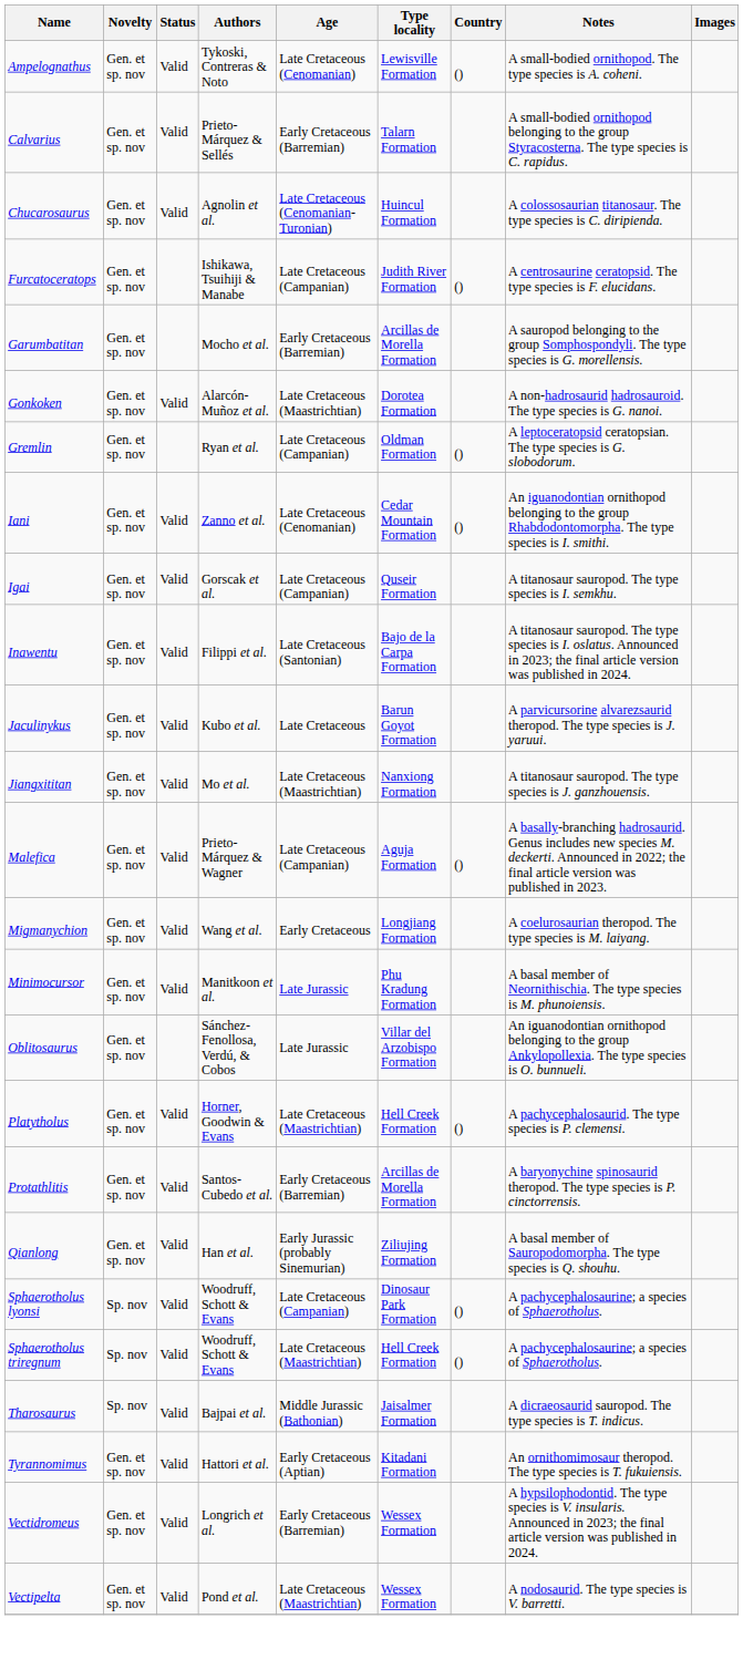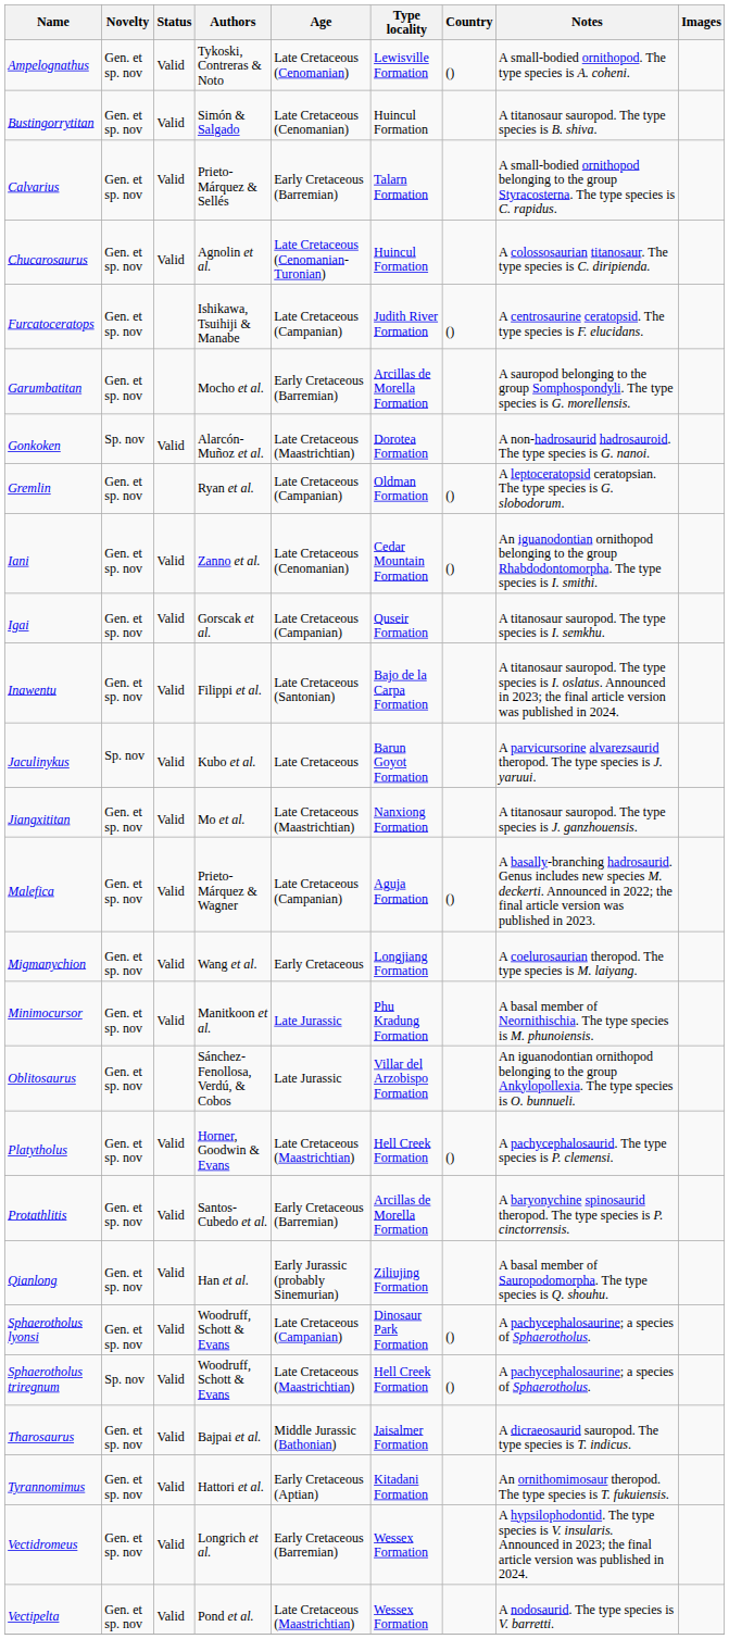 <table class="wikitable sortable" width="100%" align="center">
 <tr>
 <th>Name</th>
 <th>Novelty</th>
 <th>Status</th>
 <th>Authors</th>
 <th>Age</th>
 <th>Type locality</th>
 <th>Country</th>
 <th>Notes</th>
 <th>Images</th>
 </tr>
 <tr>
 <td><em><a href='#'>Ampelognathus</a></em></td>
 <td>Gen. et sp. nov</td>
 <td>Valid</td>
 <td>Tykoski, Contreras & Noto</td>
 <td>Late Cretaceous (<a href='#'>Cenomanian</a>)</td>
 <td><a href='#'>Lewisville Formation</a></td>
 <td><br>()</td>
 <td>A small-bodied <a href='#'>ornithopod</a>. The type species is <em>A. coheni</em>.</td>
+<td></td>
+</tr>
+<tr>
+<td><br><em><a href='#'>Bustingorrytitan</a></em></td>
+<td><br>Gen. et sp. nov</td>
+<td><br>Valid</td>
+<td><br>Simón & <a href='#'>Salgado</a></td>
+<td><br>Late Cretaceous (Cenomanian)</td>
+<td><br>Huincul Formation</td>
+<td><br></td>
+<td><br>A titanosaur sauropod. The type species is <em>B. shiva</em>.</td>
 <td></td>
 </tr>
 <tr>
 <td><br><em><a href='#'>Calvarius</a></em></td>
 <td><br>Gen. et sp. nov</td>
 <td>Valid</td>
 <td><br>Prieto-Márquez & Sellés</td>
 <td><br>Early Cretaceous (Barremian)</td>
 <td><br><a href='#'>Talarn Formation</a></td>
 <td><br></td>
 <td><br>A small-bodied <a href='#'>ornithopod</a> belonging to the group <a href='#'>Styracosterna</a>. The type species is <em>C. rapidus</em>.</td>
 <td><br></td>
 </tr>
 <tr>
 <td><br><em><a href='#'>Chucarosaurus</a></em></td>
 <td><br>Gen. et sp. nov</td>
 <td><br>Valid</td>
 <td><br>Agnolin <em>et al.</em></td>
 <td><br><a href='#'>Late Cretaceous</a> (<a href='#'>Cenomanian</a>-<a href='#'>Turonian</a>)</td>
 <td><br><a href='#'>Huincul Formation</a></td>
 <td><br></td>
 <td><br>A <a href='#'>colossosaurian</a> <a href='#'>titanosaur</a>. The type species is <em>C. diripienda.</em></td>
 <td><br></td>
 </tr>
 <tr>
 <td><br><em><a href='#'>Furcatoceratops</a></em></td>
 <td><br>Gen. et sp. nov</td>
 <td></td>
 <td><br>Ishikawa, Tsuihiji & Manabe</td>
 <td><br>Late Cretaceous (Campanian)</td>
 <td><br><a href='#'>Judith River Formation</a></td>
 <td><br><br>()</td>
 <td><br>A <a href='#'>centrosaurine</a> <a href='#'>ceratopsid</a>. The type species is <em>F. elucidans</em>.</td>
 <td></td>
 </tr>
 <tr>
 <td><br><em><a href='#'>Garumbatitan</a></em></td>
 <td><br>Gen. et sp. nov</td>
 <td></td>
 <td><br>Mocho <em>et al.</em></td>
 <td><br>Early Cretaceous (Barremian)</td>
 <td><br><a href='#'>Arcillas de Morella Formation</a></td>
 <td><br></td>
 <td><br>A sauropod belonging to the group <a href='#'>Somphospondyli</a>. The type species is <em>G. morellensis</em>.</td>
 <td></td>
 </tr>
 <tr>
 <td><br><em><a href='#'>Gonkoken</a></em></td>
-<td><br>Gen. et sp. nov</td>
+<td>Sp. nov</td>
 <td><br>Valid</td>
 <td><br>Alarcón-Muñoz <em>et al.</em></td>
 <td><br>Late Cretaceous (Maastrichtian)</td>
 <td><br><a href='#'>Dorotea Formation</a></td>
 <td><br></td>
 <td><br>A non-<a href='#'>hadrosaurid</a> <a href='#'>hadrosauroid</a>. The type species is <em>G. nanoi</em>.</td>
 <td><br></td>
 </tr>
 <tr>
 <td><em><a href='#'>Gremlin</a></em></td>
 <td>Gen. et sp. nov</td>
 <td></td>
 <td>Ryan <em>et al.</em></td>
 <td>Late Cretaceous (Campanian)</td>
 <td><a href='#'>Oldman Formation</a></td>
 <td><br>()</td>
 <td>A <a href='#'>leptoceratopsid</a> ceratopsian. The type species is <em>G. slobodorum</em>.</td>
 <td><br></td>
 </tr>
 <tr>
 <td><br><em><a href='#'>Iani</a></em></td>
 <td><br>Gen. et sp. nov</td>
 <td><br>Valid</td>
 <td><br><a href='#'>Zanno</a> <em>et al.</em></td>
 <td><br>Late Cretaceous (Cenomanian)</td>
 <td><br><a href='#'>Cedar Mountain Formation</a></td>
 <td><br><br>()</td>
 <td><br>An <a href='#'>iguanodontian</a> ornithopod belonging to the group <a href='#'>Rhabdodontomorpha</a>. The type species is <em>I. smithi</em>.</td>
 <td><br></td>
 </tr>
 <tr>
 <td><br><em><a href='#'>Igai</a></em></td>
 <td><br>Gen. et sp. nov</td>
 <td>Valid</td>
 <td><br>Gorscak <em>et al.</em></td>
 <td><br>Late Cretaceous (Campanian)</td>
 <td><br><a href='#'>Quseir Formation</a></td>
 <td><br></td>
 <td><br>A titanosaur sauropod. The type species is <em>I. semkhu</em>.</td>
 <td></td>
 </tr>
 <tr>
 <td><br><em><a href='#'>Inawentu</a></em></td>
 <td><br>Gen. et sp. nov</td>
 <td><br>Valid</td>
 <td><br>Filippi <em>et al.</em></td>
 <td><br>Late Cretaceous (Santonian)</td>
 <td><br><a href='#'>Bajo de la Carpa Formation</a></td>
 <td><br></td>
 <td><br>A titanosaur sauropod. The type species is <em>I. oslatus</em>. Announced in 2023; the final article version was published in 2024.</td>
 <td></td>
 </tr>
 <tr>
 <td><br><em><a href='#'>Jaculinykus</a></em></td>
-<td><br>Gen. et sp. nov</td>
+<td>Sp. nov</td>
 <td><br>Valid</td>
 <td><br>Kubo <em>et al.</em></td>
 <td><br>Late Cretaceous</td>
 <td><br><a href='#'>Barun Goyot Formation</a></td>
 <td><br></td>
 <td><br>A <a href='#'>parvicursorine</a> <a href='#'>alvarezsaurid</a> theropod. The type species is <em>J. yaruui</em>.</td>
 <td><br></td>
 </tr>
 <tr>
 <td><br><em><a href='#'>Jiangxititan</a></em></td>
 <td><br>Gen. et sp. nov</td>
 <td><br>Valid</td>
 <td><br>Mo <em>et al.</em></td>
 <td><br>Late Cretaceous (Maastrichtian)</td>
 <td><br><a href='#'>Nanxiong Formation</a></td>
 <td><br></td>
 <td><br>A titanosaur sauropod. The type species is <em>J. ganzhouensis</em>.</td>
 <td><br></td>
 </tr>
 <tr>
 <td><br><em><a href='#'>Malefica</a></em></td>
 <td><br>Gen. et sp. nov</td>
 <td><br>Valid</td>
 <td><br>Prieto-Márquez & Wagner</td>
 <td><br>Late Cretaceous (Campanian)</td>
 <td><br><a href='#'>Aguja Formation</a></td>
 <td><br><br>()</td>
 <td><br>A <a href='#'>basally</a>-branching <a href='#'>hadrosaurid</a>. Genus includes new species <em>M. deckerti</em>. Announced in 2022; the final article version was published in 2023.</td>
 <td><br></td>
 </tr>
 <tr>
 <td><br><em><a href='#'>Migmanychion</a></em></td>
 <td><br>Gen. et sp. nov</td>
 <td><br>Valid</td>
 <td><br>Wang <em>et al</em>.</td>
 <td><br>Early Cretaceous</td>
 <td><br><a href='#'>Longjiang Formation</a></td>
 <td><br></td>
 <td><br>A <a href='#'>coelurosaurian</a> theropod. The type species is <em>M. laiyang</em>.</td>
 <td><br></td>
 </tr>
 <tr>
 <td><em><a href='#'>Minimocursor</a></em></td>
 <td><br>Gen. et sp. nov</td>
 <td><br>Valid</td>
 <td><br>Manitkoon <em>et al.</em></td>
 <td><br><a href='#'>Late Jurassic</a></td>
 <td><br><a href='#'>Phu Kradung Formation</a></td>
 <td><br></td>
 <td><br>A basal member of <a href='#'>Neornithischia</a>. The type species is <em>M. phunoiensis</em>.</td>
 <td></td>
 </tr>
 <tr>
 <td><em><a href='#'>Oblitosaurus</a></em></td>
 <td>Gen. et sp. nov</td>
 <td></td>
 <td>Sánchez-Fenollosa, Verdú, & Cobos</td>
 <td>Late Jurassic</td>
 <td><a href='#'>Villar del Arzobispo Formation</a></td>
 <td></td>
 <td>An iguanodontian ornithopod belonging to the group <a href='#'>Ankylopollexia</a>. The type species is <em>O. bunnueli.</em></td>
 <td><br></td>
 </tr>
 <tr>
 <td><br><em><a href='#'>Platytholus</a></em></td>
 <td><br>Gen. et sp. nov</td>
 <td>Valid</td>
 <td><br><a href='#'>Horner</a>, Goodwin & <a href='#'>Evans</a></td>
 <td><br>Late Cretaceous (<a href='#'>Maastrichtian</a>)</td>
 <td><br><a href='#'>Hell Creek Formation</a></td>
 <td><br><br>()</td>
 <td><br>A <a href='#'>pachycephalosaurid</a>. The type species is <em>P. clemensi</em>.</td>
 <td></td>
 </tr>
 <tr>
 <td><br><em><a href='#'>Protathlitis</a></em></td>
 <td><br>Gen. et sp. nov</td>
 <td><br>Valid</td>
 <td><br>Santos-Cubedo <em>et al.</em></td>
 <td><br>Early Cretaceous (Barremian)</td>
 <td><br><a href='#'>Arcillas de Morella Formation</a></td>
 <td><br></td>
 <td><br>A <a href='#'>baryonychine</a> <a href='#'>spinosaurid</a> theropod. The type species is <em>P. cinctorrensis</em>.</td>
 <td><br></td>
 </tr>
 <tr>
 <td><br><em><a href='#'>Qianlong</a></em></td>
 <td><br>Gen. et sp. nov</td>
 <td>Valid</td>
 <td><br>Han <em>et al.</em></td>
 <td><br>Early Jurassic (probably Sinemurian)</td>
 <td><br><a href='#'>Ziliujing Formation</a></td>
 <td><br></td>
 <td><br>A basal member of <a href='#'>Sauropodomorpha</a>. The type species is <em>Q. shouhu</em>.</td>
 <td></td>
 </tr>
 <tr>
 <td><em><a href='#'>Sphaerotholus lyonsi</a></em></td>
-<td>Sp. nov</td>
+<td><br>Gen. et sp. nov</td>
 <td>Valid</td>
 <td>Woodruff, Schott & <a href='#'>Evans</a></td>
 <td>Late Cretaceous (<a href='#'>Campanian</a>)</td>
 <td><a href='#'>Dinosaur Park Formation</a></td>
 <td><br>()</td>
 <td>A <a href='#'>pachycephalosaurine</a>; a species of <em><a href='#'>Sphaerotholus</a>.</em></td>
 <td></td>
 </tr>
 <tr>
 <td><em><a href='#'>Sphaerotholus triregnum</a></em></td>
 <td>Sp. nov</td>
 <td>Valid</td>
 <td>Woodruff, Schott & <a href='#'>Evans</a></td>
 <td>Late Cretaceous (<a href='#'>Maastrichtian</a>)</td>
 <td><a href='#'>Hell Creek Formation</a></td>
 <td><br>()</td>
 <td>A <a href='#'>pachycephalosaurine</a>; a species of <em><a href='#'>Sphaerotholus</a>.</em></td>
 <td></td>
 </tr>
 <tr>
 <td><br><em><a href='#'>Tharosaurus</a></em></td>
-<td>Sp. nov</td>
+<td><br>Gen. et sp. nov</td>
 <td><br>Valid</td>
 <td><br>Bajpai <em>et al.</em></td>
 <td><br>Middle Jurassic (<a href='#'>Bathonian</a>)</td>
 <td><br><a href='#'>Jaisalmer Formation</a></td>
 <td><br></td>
 <td><br>A <a href='#'>dicraeosaurid</a> sauropod. The type species is <em>T. indicus</em>.</td>
 <td><br></td>
 </tr>
 <tr>
 <td><br><em><a href='#'>Tyrannomimus</a></em></td>
 <td><br>Gen. et sp. nov</td>
 <td><br>Valid</td>
 <td><br>Hattori <em>et al.</em></td>
 <td><br>Early Cretaceous (Aptian)</td>
 <td><br><a href='#'>Kitadani Formation</a></td>
 <td><br></td>
 <td><br>An <a href='#'>ornithomimosaur</a> theropod. The type species is <em>T. fukuiensis</em>.</td>
 <td><br></td>
 </tr>
 <tr>
 <td><em><a href='#'>Vectidromeus</a></em></td>
 <td>Gen. et sp. nov</td>
 <td>Valid</td>
 <td>Longrich <em>et al.</em></td>
 <td>Early Cretaceous (Barremian)</td>
 <td><a href='#'>Wessex Formation</a></td>
 <td></td>
 <td>A <a href='#'>hypsilophodontid</a>. The type species is <em>V. insularis.</em> Announced in 2023; the final article version was published in 2024.</td>
 <td></td>
 </tr>
 <tr>
 <td><br><em><a href='#'>Vectipelta</a></em></td>
 <td><br>Gen. et sp. nov</td>
 <td><br>Valid</td>
 <td><br>Pond <em>et al.</em></td>
 <td><br>Late Cretaceous (<a href='#'>Maastrichtian</a>)</td>
 <td><br><a href='#'>Wessex Formation</a></td>
 <td><br></td>
 <td><br>A <a href='#'>nodosaurid</a>. The type species is <em>V. barretti</em>.</td>
 <td><br></td>
 </tr>
 <tr>
 </tr>
 </table>
